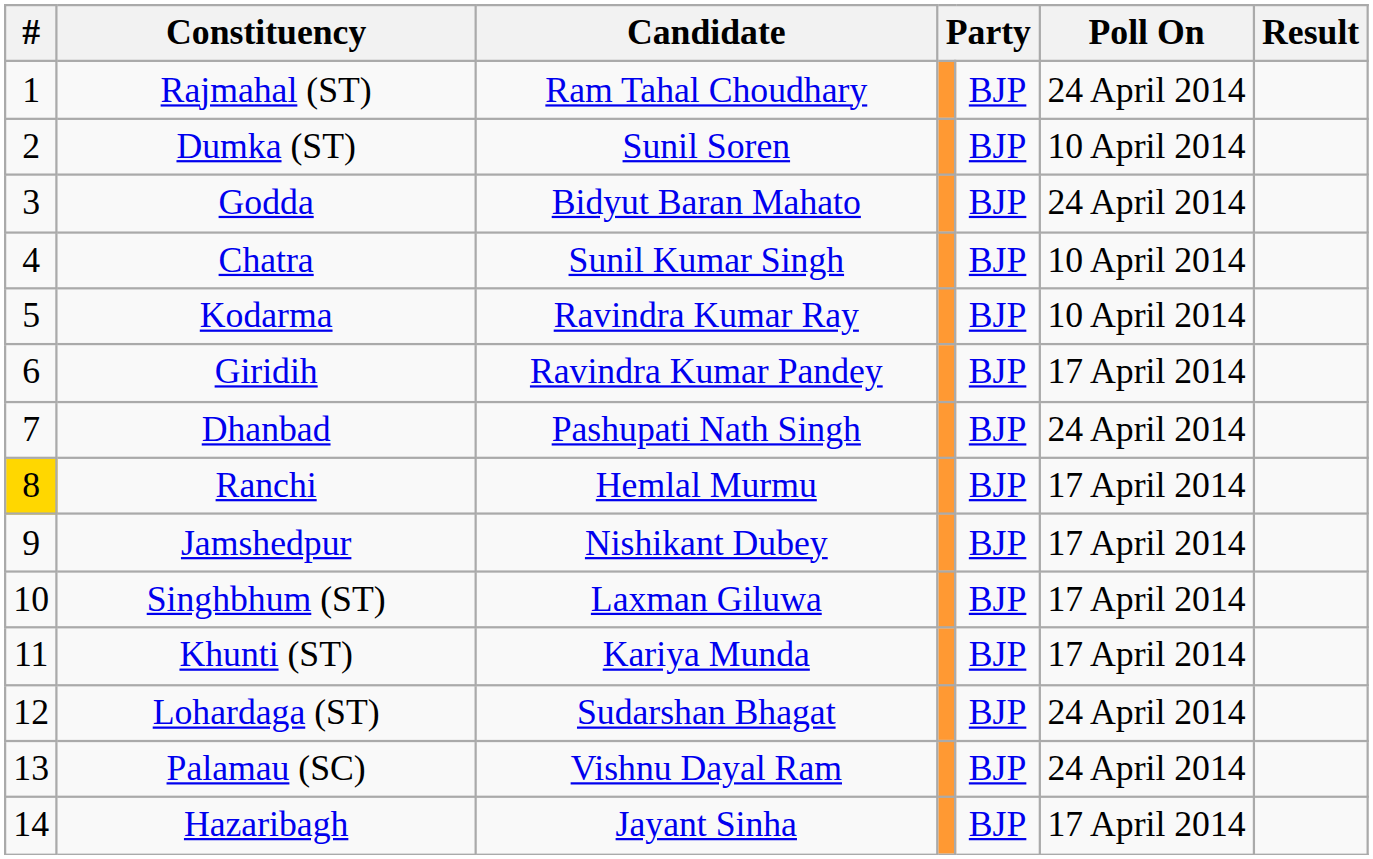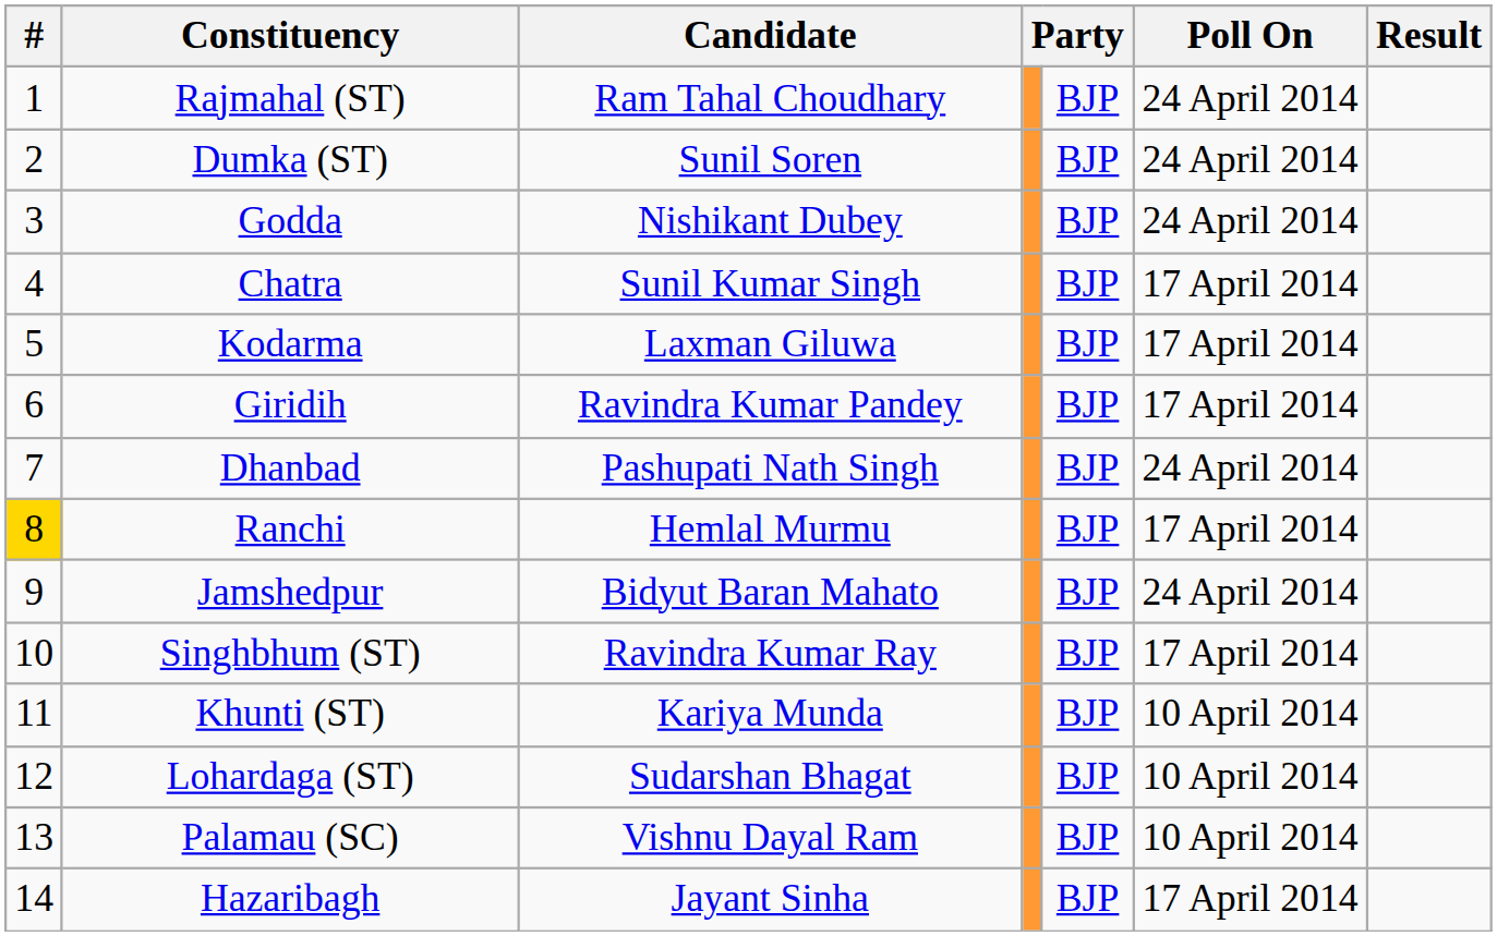 <table class="wikitable sortable" style="text-align:center;">
 <tr>
 <th>#</th>
 <th style="width:180px;">Constituency</th>
 <th style="width:200px;">Candidate</th>
 <th colspan="2">Party</th>
 <th>Poll On</th>
 <th>Result</th>
 </tr>
 <tr>
 <td style="text-align:center;">1</td>
 <td><a href='#'>Rajmahal</a> (ST)</td>
 <td><a href='#'>Ram Tahal Choudhary</a></td>
 <td bgcolor=#FF9933></td>
 <td><a href='#'>BJP</a></td>
 <td>24 April 2014</td>
 <td></td>
 </tr>
 <tr>
 <td style="text-align:center;">2</td>
 <td><a href='#'>Dumka</a> (ST)</td>
 <td><a href='#'>Sunil Soren</a></td>
 <td bgcolor=#FF9933></td>
 <td><a href='#'>BJP</a></td>
-<td>10 April 2014</td>
+<td>24 April 2014</td>
 <td></td>
 </tr>
 <tr>
 <td style="text-align:center;">3</td>
 <td><a href='#'>Godda</a></td>
-<td><a href='#'>Bidyut Baran Mahato</a></td>
+<td><a href='#'>Nishikant Dubey</a></td>
 <td bgcolor=#FF9933></td>
 <td><a href='#'>BJP</a></td>
 <td>24 April 2014</td>
 <td></td>
 </tr>
 <tr>
 <td style="text-align:center;">4</td>
 <td><a href='#'>Chatra</a></td>
 <td><a href='#'>Sunil Kumar Singh</a></td>
 <td bgcolor=#FF9933></td>
 <td><a href='#'>BJP</a></td>
-<td>10 April 2014</td>
+<td>17 April 2014</td>
 <td></td>
 </tr>
 <tr>
 <td style="text-align:center;">5</td>
 <td><a href='#'>Kodarma</a></td>
-<td><a href='#'>Ravindra Kumar Ray</a></td>
+<td><a href='#'>Laxman Giluwa</a></td>
 <td bgcolor=#FF9933></td>
 <td><a href='#'>BJP</a></td>
-<td>10 April 2014</td>
+<td>17 April 2014</td>
 <td></td>
 </tr>
 <tr>
 <td style="text-align:center;">6</td>
 <td><a href='#'>Giridih</a></td>
 <td><a href='#'>Ravindra Kumar Pandey</a></td>
 <td bgcolor=#FF9933></td>
 <td><a href='#'>BJP</a></td>
 <td>17 April 2014</td>
 <td></td>
 </tr>
 <tr>
 <td style="text-align:center;">7</td>
 <td><a href='#'>Dhanbad</a></td>
 <td><a href='#'>Pashupati Nath Singh</a></td>
 <td bgcolor=#FF9933></td>
 <td><a href='#'>BJP</a></td>
 <td>24 April 2014</td>
 <td></td>
 </tr>
 <tr>
 <td style="background: gold; text-align:center;">8</td>
 <td><a href='#'>Ranchi</a></td>
 <td><a href='#'>Hemlal Murmu</a></td>
 <td bgcolor=#FF9933></td>
 <td><a href='#'>BJP</a></td>
 <td>17 April 2014</td>
 <td></td>
 </tr>
 <tr>
 <td style="text-align:center;">9</td>
 <td><a href='#'>Jamshedpur</a></td>
-<td><a href='#'>Nishikant Dubey</a></td>
+<td><a href='#'>Bidyut Baran Mahato</a></td>
 <td bgcolor=#FF9933></td>
 <td><a href='#'>BJP</a></td>
-<td>17 April 2014</td>
+<td>24 April 2014</td>
 <td></td>
 </tr>
 <tr>
 <td style="text-align:center;">10</td>
 <td><a href='#'>Singhbhum</a> (ST)</td>
-<td><a href='#'>Laxman Giluwa</a></td>
+<td><a href='#'>Ravindra Kumar Ray</a></td>
 <td bgcolor=#FF9933></td>
 <td><a href='#'>BJP</a></td>
 <td>17 April 2014</td>
 <td></td>
 </tr>
 <tr>
 <td style="text-align:center;">11</td>
 <td><a href='#'>Khunti</a> (ST)</td>
 <td><a href='#'>Kariya Munda</a></td>
 <td bgcolor=#FF9933></td>
 <td><a href='#'>BJP</a></td>
-<td>17 April 2014</td>
+<td>10 April 2014</td>
 <td></td>
 </tr>
 <tr>
 <td style="text-align:center;">12</td>
 <td><a href='#'>Lohardaga</a> (ST)</td>
 <td><a href='#'>Sudarshan Bhagat</a></td>
 <td bgcolor=#FF9933></td>
 <td><a href='#'>BJP</a></td>
-<td>24 April 2014</td>
+<td>10 April 2014</td>
 <td></td>
 </tr>
 <tr>
 <td style="text-align:center;">13</td>
 <td><a href='#'>Palamau</a> (SC)</td>
 <td><a href='#'>Vishnu Dayal Ram</a></td>
 <td bgcolor=#FF9933></td>
 <td><a href='#'>BJP</a></td>
-<td>24 April 2014</td>
+<td>10 April 2014</td>
 <td></td>
 </tr>
 <tr>
 <td style="text-align:center;">14</td>
 <td><a href='#'>Hazaribagh</a></td>
 <td><a href='#'>Jayant Sinha</a></td>
 <td bgcolor=#FF9933></td>
 <td><a href='#'>BJP</a></td>
 <td>17 April 2014</td>
 <td></td>
 </tr>
 </table>
